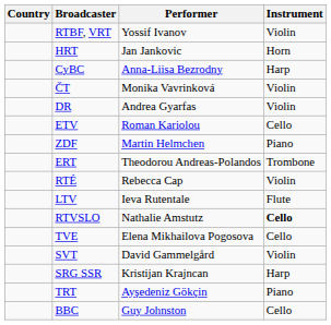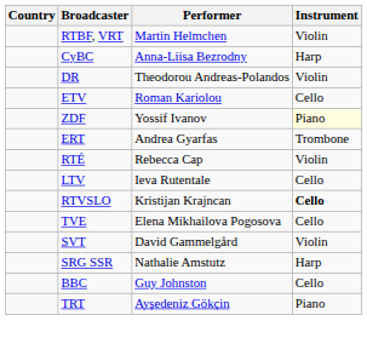 <table class="wikitable" style="text-align: left;">
 <tr>
 <th>Country</th>
 <th>Broadcaster</th>
 <th>Performer</th>
 <th>Instrument</th>
 </tr>
 <tr>
 <td></td>
 <td><a href='#'>RTBF</a>, <a href='#'>VRT</a></td>
-<td>Yossif Ivanov</td>
+<td><a href='#'>Martin Helmchen</a></td>
 <td>Violin</td>
-</tr>
-<tr>
-<td></td>
-<td><a href='#'>HRT</a></td>
-<td>Jan Jankovic</td>
-<td>Horn</td>
 </tr>
 <tr>
 <td></td>
 <td><a href='#'>CyBC</a></td>
 <td><a href='#'>Anna-Liisa Bezrodny</a></td>
 <td>Harp</td>
 </tr>
 <tr>
 <td></td>
-<td><a href='#'>ČT</a></td>
-<td>Monika Vavrinková</td>
-<td>Violin</td>
-</tr>
-<tr>
-<td></td>
 <td><a href='#'>DR</a></td>
-<td>Andrea Gyarfas</td>
+<td>Theodorou Andreas-Polandos</td>
 <td>Violin</td>
 </tr>
 <tr>
 <td></td>
 <td><a href='#'>ETV</a></td>
 <td><a href='#'>Roman Kariolou</a></td>
 <td>Cello</td>
 </tr>
 <tr>
 <td></td>
 <td><a href='#'>ZDF</a></td>
-<td><a href='#'>Martin Helmchen</a></td>
-<td>Piano</td>
+<td>Yossif Ivanov</td>
+<td style="background: lightyellow;">Piano</td>
 </tr>
 <tr>
 <td></td>
 <td><a href='#'>ERT</a></td>
-<td>Theodorou Andreas-Polandos</td>
+<td>Andrea Gyarfas</td>
 <td>Trombone</td>
 </tr>
 <tr>
 <td></td>
 <td><a href='#'>RTÉ</a></td>
 <td>Rebecca Cap</td>
 <td>Violin</td>
 </tr>
 <tr>
 <td></td>
 <td><a href='#'>LTV</a></td>
 <td>Ieva Rutentale</td>
-<td>Flute</td>
+<td>Cello</td>
 </tr>
 <tr>
 <td></td>
 <td><a href='#'>RTVSLO</a></td>
-<td>Nathalie Amstutz</td>
+<td>Kristijan Krajncan</td>
 <td><strong>Cello</strong></td>
 </tr>
 <tr>
 <td></td>
 <td><a href='#'>TVE</a></td>
 <td>Elena Mikhailova Pogosova</td>
 <td>Cello</td>
 </tr>
 <tr>
 <td></td>
 <td><a href='#'>SVT</a></td>
 <td>David Gammelgård</td>
 <td>Violin</td>
 </tr>
 <tr>
 <td></td>
 <td><a href='#'>SRG SSR</a></td>
-<td>Kristijan Krajncan</td>
+<td>Nathalie Amstutz</td>
 <td>Harp</td>
+</tr>
+<tr>
+<td></td>
+<td><a href='#'>BBC</a></td>
+<td><a href='#'>Guy Johnston</a></td>
+<td>Cello</td>
 </tr>
 <tr>
 <td></td>
 <td><a href='#'>TRT</a></td>
 <td><a href='#'>Ayşedeniz Gökçin</a></td>
 <td>Piano</td>
 </tr>
-<tr>
-<td></td>
-<td><a href='#'>BBC</a></td>
-<td><a href='#'>Guy Johnston</a></td>
-<td>Cello</td>
-</tr>
 </table>
